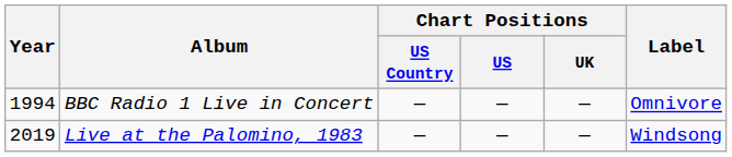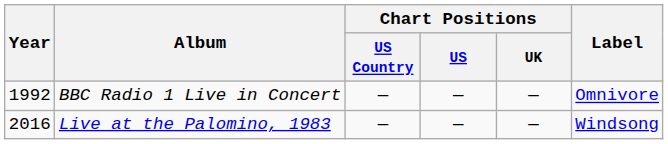 <table class="wikitable">
 <tr>
 <th rowspan="2">Year</th>
 <th rowspan="2">Album</th>
 <th colspan="3">Chart Positions</th>
 <th rowspan="2">Label</th>
 </tr>
 <tr>
 <th style="width:50px;"><small><a href='#'>US Country</a></small></th>
 <th style="width:50px;"><small><a href='#'>US</a></small></th>
 <th style="width:50px;"><small>UK</small></th>
 </tr>
 <tr>
-<td>1994</td>
+<td>1992</td>
 <td><em>BBC Radio 1 Live in Concert</em></td>
 <td style="text-align:center;">—</td>
 <td style="text-align:center;">—</td>
 <td style="text-align:center;">—</td>
 <td><a href='#'>Omnivore</a></td>
 </tr>
 <tr>
-<td>2019</td>
+<td>2016</td>
 <td><em><a href='#'>Live at the Palomino, 1983</a></em></td>
 <td style="text-align:center;">—</td>
 <td style="text-align:center;">—</td>
 <td style="text-align:center;">—</td>
 <td><a href='#'>Windsong</a></td>
 </tr>
 </table>
